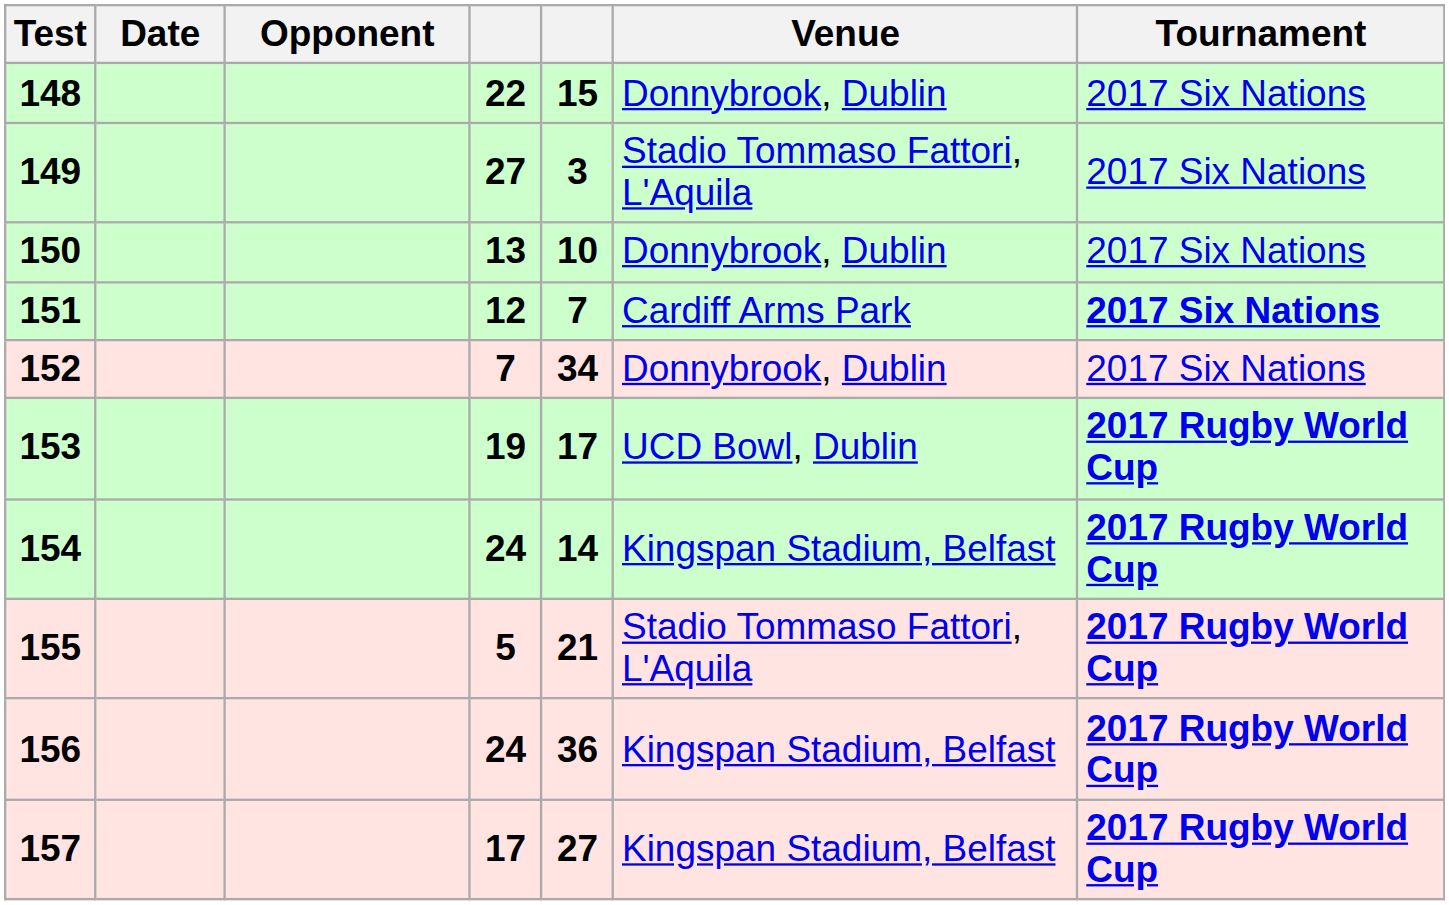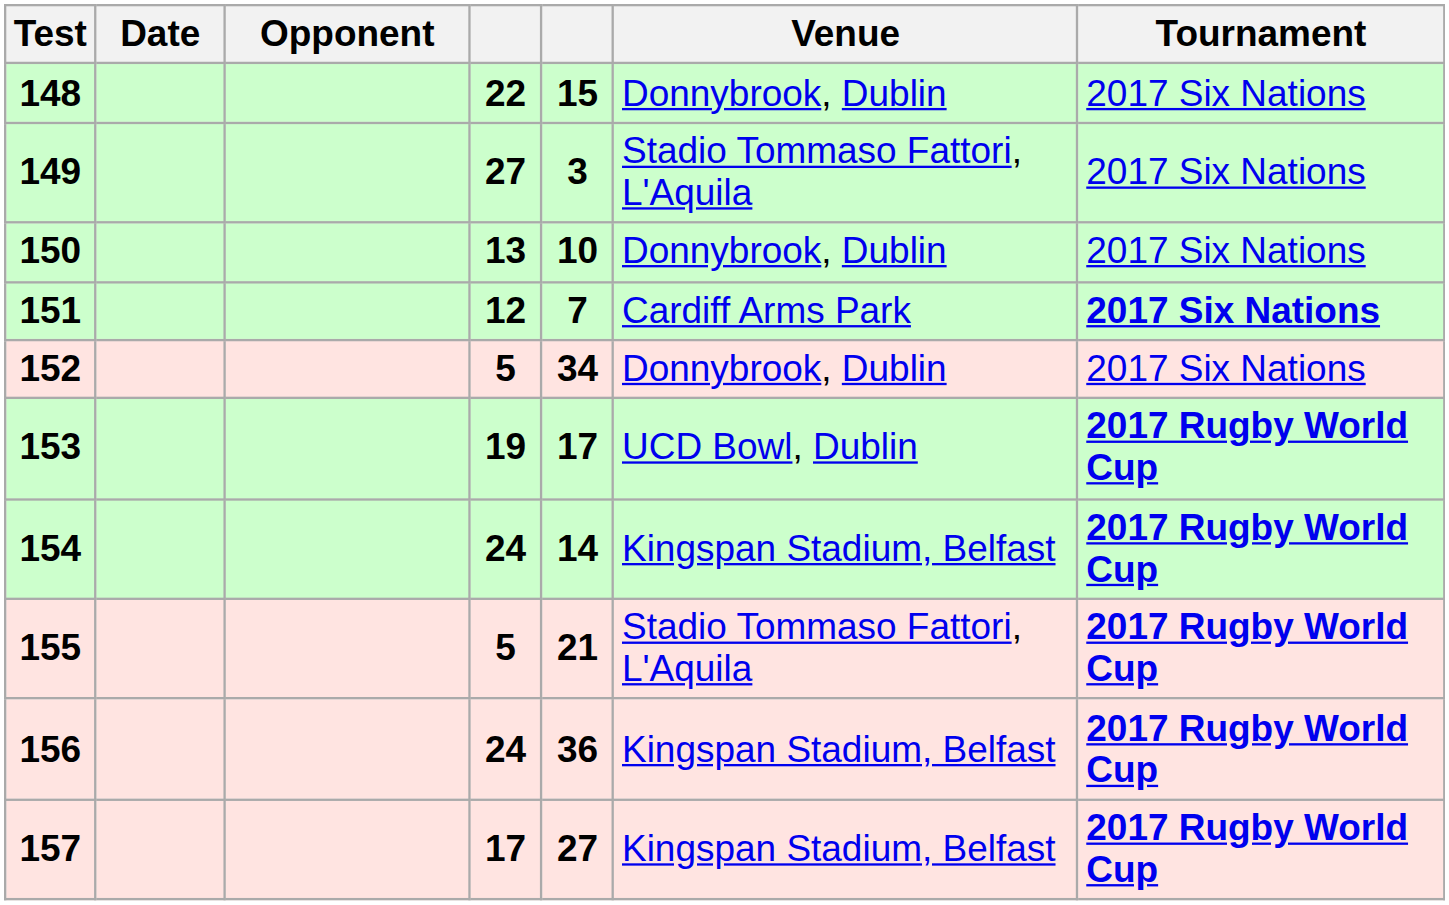 <table class="wikitable sortable" style="width:100%">
 <tr>
 <th style="width:5%">Test</th>
 <th style="width:9%">Date</th>
 <th style="width:17%">Opponent</th>
 <th style="width:5%"></th>
 <th style="width:5%"></th>
 <th>Venue</th>
 <th>Tournament</th>
 </tr>
 <tr bgcolor="#ccffcc">
 <td align="center"><strong>148</strong></td>
 <td></td>
 <td></td>
 <td align="center"><strong>22</strong></td>
 <td align="center"><strong>15</strong></td>
 <td><a href='#'>Donnybrook</a>, <a href='#'>Dublin</a></td>
 <td><a href='#'>2017 Six Nations</a></td>
 </tr>
 <tr bgcolor="#ccffcc">
 <td align="center"><strong>149</strong></td>
 <td></td>
 <td></td>
 <td align="center"><strong>27</strong></td>
 <td align="center"><strong>3</strong></td>
 <td><a href='#'>Stadio Tommaso Fattori</a>, <a href='#'>L'Aquila</a></td>
 <td><a href='#'>2017 Six Nations</a></td>
 </tr>
 <tr bgcolor="#ccffcc">
 <td align="center"><strong>150</strong></td>
 <td></td>
 <td></td>
 <td align="center"><strong>13</strong></td>
 <td align="center"><strong>10</strong></td>
 <td><a href='#'>Donnybrook</a>, <a href='#'>Dublin</a></td>
 <td><a href='#'>2017 Six Nations</a></td>
 </tr>
 <tr bgcolor="#ccffcc">
 <td align="center"><strong>151</strong></td>
 <td></td>
 <td></td>
 <td align="center"><strong>12</strong></td>
 <td align="center"><strong>7</strong></td>
 <td><a href='#'>Cardiff Arms Park</a></td>
 <td><strong><a href='#'>2017 Six Nations</a></strong></td>
 </tr>
 <tr bgcolor="FFE4E1">
 <td align="center"><strong>152</strong></td>
 <td></td>
 <td></td>
-<td align="center"><strong>7</strong></td>
+<td align="center"><strong>5</strong></td>
 <td align="center"><strong>34</strong></td>
 <td><a href='#'>Donnybrook</a>, <a href='#'>Dublin</a></td>
 <td><a href='#'>2017 Six Nations</a></td>
 </tr>
 <tr bgcolor="#ccffcc">
 <td align="center"><strong>153</strong></td>
 <td></td>
 <td></td>
 <td align="center"><strong>19</strong></td>
 <td align="center"><strong>17</strong></td>
 <td><a href='#'>UCD Bowl</a>, <a href='#'>Dublin</a></td>
 <td><a href='#'><strong>2017 Rugby World Cup</strong></a></td>
 </tr>
 <tr bgcolor="#ccffcc">
 <td align="center"><strong>154</strong></td>
 <td></td>
 <td></td>
 <td align="center"><strong>24</strong></td>
 <td align="center"><strong>14</strong></td>
 <td><a href='#'>Kingspan Stadium, Belfast</a></td>
 <td><a href='#'><strong>2017 Rugby World Cup</strong></a></td>
 </tr>
 <tr bgcolor="FFE4E1">
 <td align="center"><strong>155</strong></td>
 <td></td>
 <td></td>
 <td align="center"><strong>5</strong></td>
 <td align="center"><strong>21</strong></td>
 <td><a href='#'>Stadio Tommaso Fattori</a>, <a href='#'>L'Aquila</a></td>
 <td><a href='#'><strong>2017 Rugby World Cup</strong></a></td>
 </tr>
 <tr bgcolor="FFE4E1">
 <td align="center"><strong>156</strong></td>
 <td></td>
 <td></td>
 <td align="center"><strong>24</strong></td>
 <td align="center"><strong>36</strong></td>
 <td><a href='#'>Kingspan Stadium, Belfast</a></td>
 <td><a href='#'><strong>2017 Rugby World Cup</strong></a></td>
 </tr>
 <tr bgcolor="FFE4E1">
 <td align="center"><strong>157</strong></td>
 <td></td>
 <td></td>
 <td align="center"><strong>17</strong></td>
 <td align="center"><strong>27</strong></td>
 <td><a href='#'>Kingspan Stadium, Belfast</a></td>
 <td><a href='#'><strong>2017 Rugby World Cup</strong></a></td>
 </tr>
 </table>
